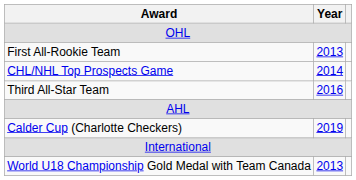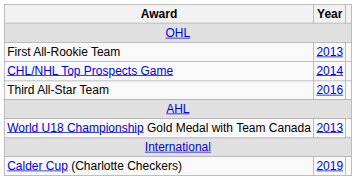 <table class="wikitable">
 <tr>
 <th>Award</th>
 <th>Year</th>
 <th></th>
 </tr>
 <tr ALIGN="center" bgcolor="#e0e0e0">
 <td colspan="3"><a href='#'>OHL</a></td>
 </tr>
 <tr>
 <td>First All-Rookie Team</td>
 <td><a href='#'>2013</a></td>
 <td></td>
 </tr>
 <tr>
 <td><a href='#'>CHL/NHL Top Prospects Game</a></td>
 <td><a href='#'>2014</a></td>
 <td></td>
 </tr>
 <tr>
 <td>Third All-Star Team</td>
 <td><a href='#'>2016</a></td>
 <td></td>
 </tr>
 <tr ALIGN="center" bgcolor="#e0e0e0">
 <td colspan="3"><a href='#'>AHL</a></td>
 </tr>
 <tr>
-<td><a href='#'>Calder Cup</a> (Charlotte Checkers)</td>
-<td><a href='#'>2019</a></td>
+<td><a href='#'>World U18 Championship</a> Gold Medal with Team Canada</td>
+<td><a href='#'>2013</a></td>
 <td></td>
 </tr>
 <tr ALIGN="center" bgcolor="#e0e0e0">
 <td colspan="3"><a href='#'>International</a></td>
 </tr>
 <tr>
-<td><a href='#'>World U18 Championship</a> Gold Medal with Team Canada</td>
-<td><a href='#'>2013</a></td>
+<td><a href='#'>Calder Cup</a> (Charlotte Checkers)</td>
+<td><a href='#'>2019</a></td>
 <td></td>
 </tr>
 </table>
